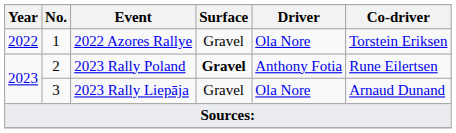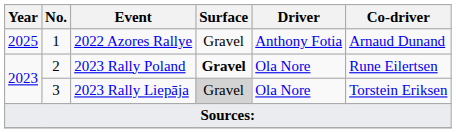 <table class="wikitable" style="font-size: 85%; ">
 <tr>
 <th>Year</th>
 <th>No.</th>
 <th>Event</th>
 <th>Surface</th>
 <th>Driver</th>
 <th>Co-driver</th>
 </tr>
 <tr>
-<td align="center" rowspan="1"><a href='#'>2022</a></td>
+<td align="center" rowspan="1"><a href='#'>2025</a></td>
 <td align="center">1</td>
 <td> <a href='#'>2022 Azores Rallye</a></td>
 <td align="center">Gravel</td>
-<td> <a href='#'>Ola Nore</a></td>
-<td> <a href='#'>Torstein Eriksen</a></td>
+<td> <a href='#'>Anthony Fotia</a></td>
+<td> <a href='#'>Arnaud Dunand</a></td>
 </tr>
 <tr>
 <td align="center" rowspan="2"><a href='#'>2023</a></td>
 <td align="center">2</td>
 <td> <a href='#'>2023 Rally Poland</a></td>
 <td align="center"><strong>Gravel</strong></td>
-<td> <a href='#'>Anthony Fotia</a></td>
+<td> <a href='#'>Ola Nore</a></td>
 <td> <a href='#'>Rune Eilertsen</a></td>
 </tr>
 <tr>
 <td align="center">3</td>
 <td> <a href='#'>2023 Rally Liepāja</a></td>
-<td align="center">Gravel</td>
+<td align="center" style="background: lightgrey;">Gravel</td>
 <td> <a href='#'>Ola Nore</a></td>
-<td> <a href='#'>Arnaud Dunand</a></td>
+<td> <a href='#'>Torstein Eriksen</a></td>
 </tr>
 <tr>
 <td colspan="6" style="background-color:#EAECF0;text-align:center"><strong>Sources:</strong></td>
 </tr>
 <tr>
 </tr>
 </table>
